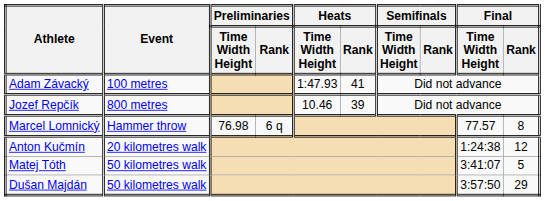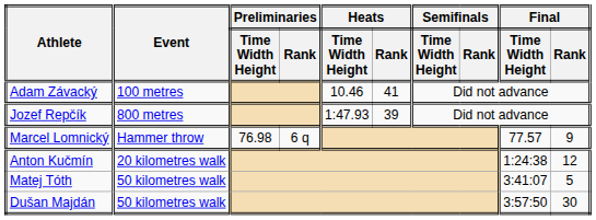 <table class=wikitable style="font-size:90%; border:double">
 <tr>
 <th rowspan="2" style="border-right:double">Athlete</th>
 <th rowspan="2" style="border-right:double">Event</th>
 <th colspan="2" style="border-right:double; border-bottom:double;">Preliminaries</th>
 <th colspan="2" style="border-right:double; border-bottom:double;">Heats</th>
 <th colspan="2" style="border-right:double; border-bottom:double;">Semifinals</th>
 <th colspan="2" style="border-right:double; border-bottom:double;">Final</th>
 </tr>
 <tr>
 <th>Time<br>Width<br>Height</th>
 <th style="border-right:double">Rank</th>
 <th>Time<br>Width<br>Height</th>
 <th style="border-right:double">Rank</th>
 <th>Time<br>Width<br>Height</th>
 <th style="border-right:double">Rank</th>
 <th>Time<br>Width<br>Height</th>
 <th style="border-right:double">Rank</th>
 </tr>
 <tr style="border-top: double;">
 <td style="border-right:double"><a href='#'>Adam Závacký</a></td>
 <td style="border-right:double"><a href='#'>100 metres</a></td>
 <td style="border-right:double" colspan= 2 bgcolor="wheat"></td>
-<td align=center>1:47.93</td>
+<td align=center>10.46</td>
 <td align=center style="border-right:double">41</td>
 <td align=center colspan= 4>Did not advance</td>
 </tr>
 <tr style="border-top: double;">
 <td style="border-right:double"><a href='#'>Jozef Repčík</a></td>
 <td style="border-right:double"><a href='#'>800 metres</a></td>
 <td style="border-right:double" colspan= 2 bgcolor="wheat"></td>
-<td align=center>10.46</td>
+<td align=center>1:47.93</td>
 <td align=center style="border-right:double">39</td>
 <td align=center colspan= 4>Did not advance</td>
 </tr>
 <tr style="border-top: double;">
 <td style="border-right:double"><a href='#'>Marcel Lomnický</a></td>
 <td style="border-right:double"><a href='#'>Hammer throw</a></td>
 <td align=center>76.98</td>
 <td align=center style="border-right:double">6 q</td>
 <td style="border-right:double" colspan= 4 bgcolor="wheat"></td>
 <td align=center>77.57</td>
-<td align=center>8</td>
+<td align=center>9</td>
 </tr>
 <tr style="border-top: double;">
 <td style="border-right:double"><a href='#'>Anton Kučmín</a></td>
 <td style="border-right:double"><a href='#'>20 kilometres walk</a></td>
 <td style="border-right:double" colspan= 6 bgcolor="wheat"></td>
 <td align=center>1:24:38</td>
 <td align=center>12</td>
 </tr>
 <tr>
 <td style="border-right:double"><a href='#'>Matej Tóth</a></td>
 <td style="border-right:double"><a href='#'>50 kilometres walk</a></td>
 <td style="border-right:double" colspan= 6 bgcolor="wheat"></td>
 <td align=center>3:41:07</td>
 <td align=center>5</td>
 </tr>
 <tr>
 <td style="border-right:double"><a href='#'>Dušan Majdán</a></td>
 <td style="border-right:double"><a href='#'>50 kilometres walk</a></td>
 <td style="border-right:double" colspan= 6 bgcolor="wheat"></td>
 <td align=center>3:57:50</td>
-<td align=center>29</td>
+<td align=center>30</td>
 </tr>
 </table>
